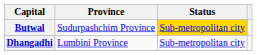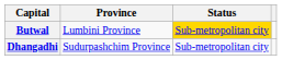 <table class="wikitable plainrowheaders sortable">
 <tr>
 <th scope="col">Capital</th>
 <th scope="col">Province</th>
 <th scope="col">Status</th>
 <th class="unsortable" scope="col"></th>
 </tr>
 <tr>
 <th scope="row"><a href='#'>Butwal</a></th>
-<td><a href='#'>Sudurpashchim Province</a></td>
+<td><a href='#'>Lumbini Province</a></td>
 <td style="background: gold;"><a href='#'>Sub-metropolitan city</a></td>
 <td style="text-align:center;"></td>
 </tr>
 <tr>
 <th scope="row"><a href='#'>Dhangadhi</a></th>
-<td><a href='#'>Lumbini Province</a></td>
+<td><a href='#'>Sudurpashchim Province</a></td>
 <td><a href='#'>Sub-metropolitan city</a></td>
 <td></td>
 </tr>
 </table>
